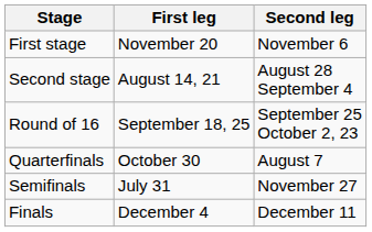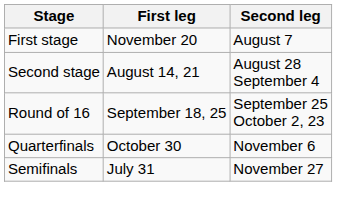 <table class="wikitable">
 <tr>
 <th>Stage</th>
 <th>First leg</th>
 <th>Second leg</th>
 </tr>
 <tr>
 <td>First stage</td>
 <td>November 20</td>
-<td>November 6</td>
+<td>August 7</td>
 </tr>
 <tr>
 <td>Second stage</td>
 <td>August 14, 21</td>
 <td>August 28<br>September 4</td>
 </tr>
 <tr>
 <td>Round of 16</td>
 <td>September 18, 25</td>
 <td>September 25<br>October 2, 23</td>
 </tr>
 <tr>
 <td>Quarterfinals</td>
 <td>October 30</td>
-<td>August 7</td>
+<td>November 6</td>
 </tr>
 <tr>
 <td>Semifinals</td>
 <td>July 31</td>
 <td>November 27</td>
 </tr>
-<tr>
-<td>Finals</td>
-<td>December 4</td>
-<td>December 11</td>
-</tr>
 </table>
